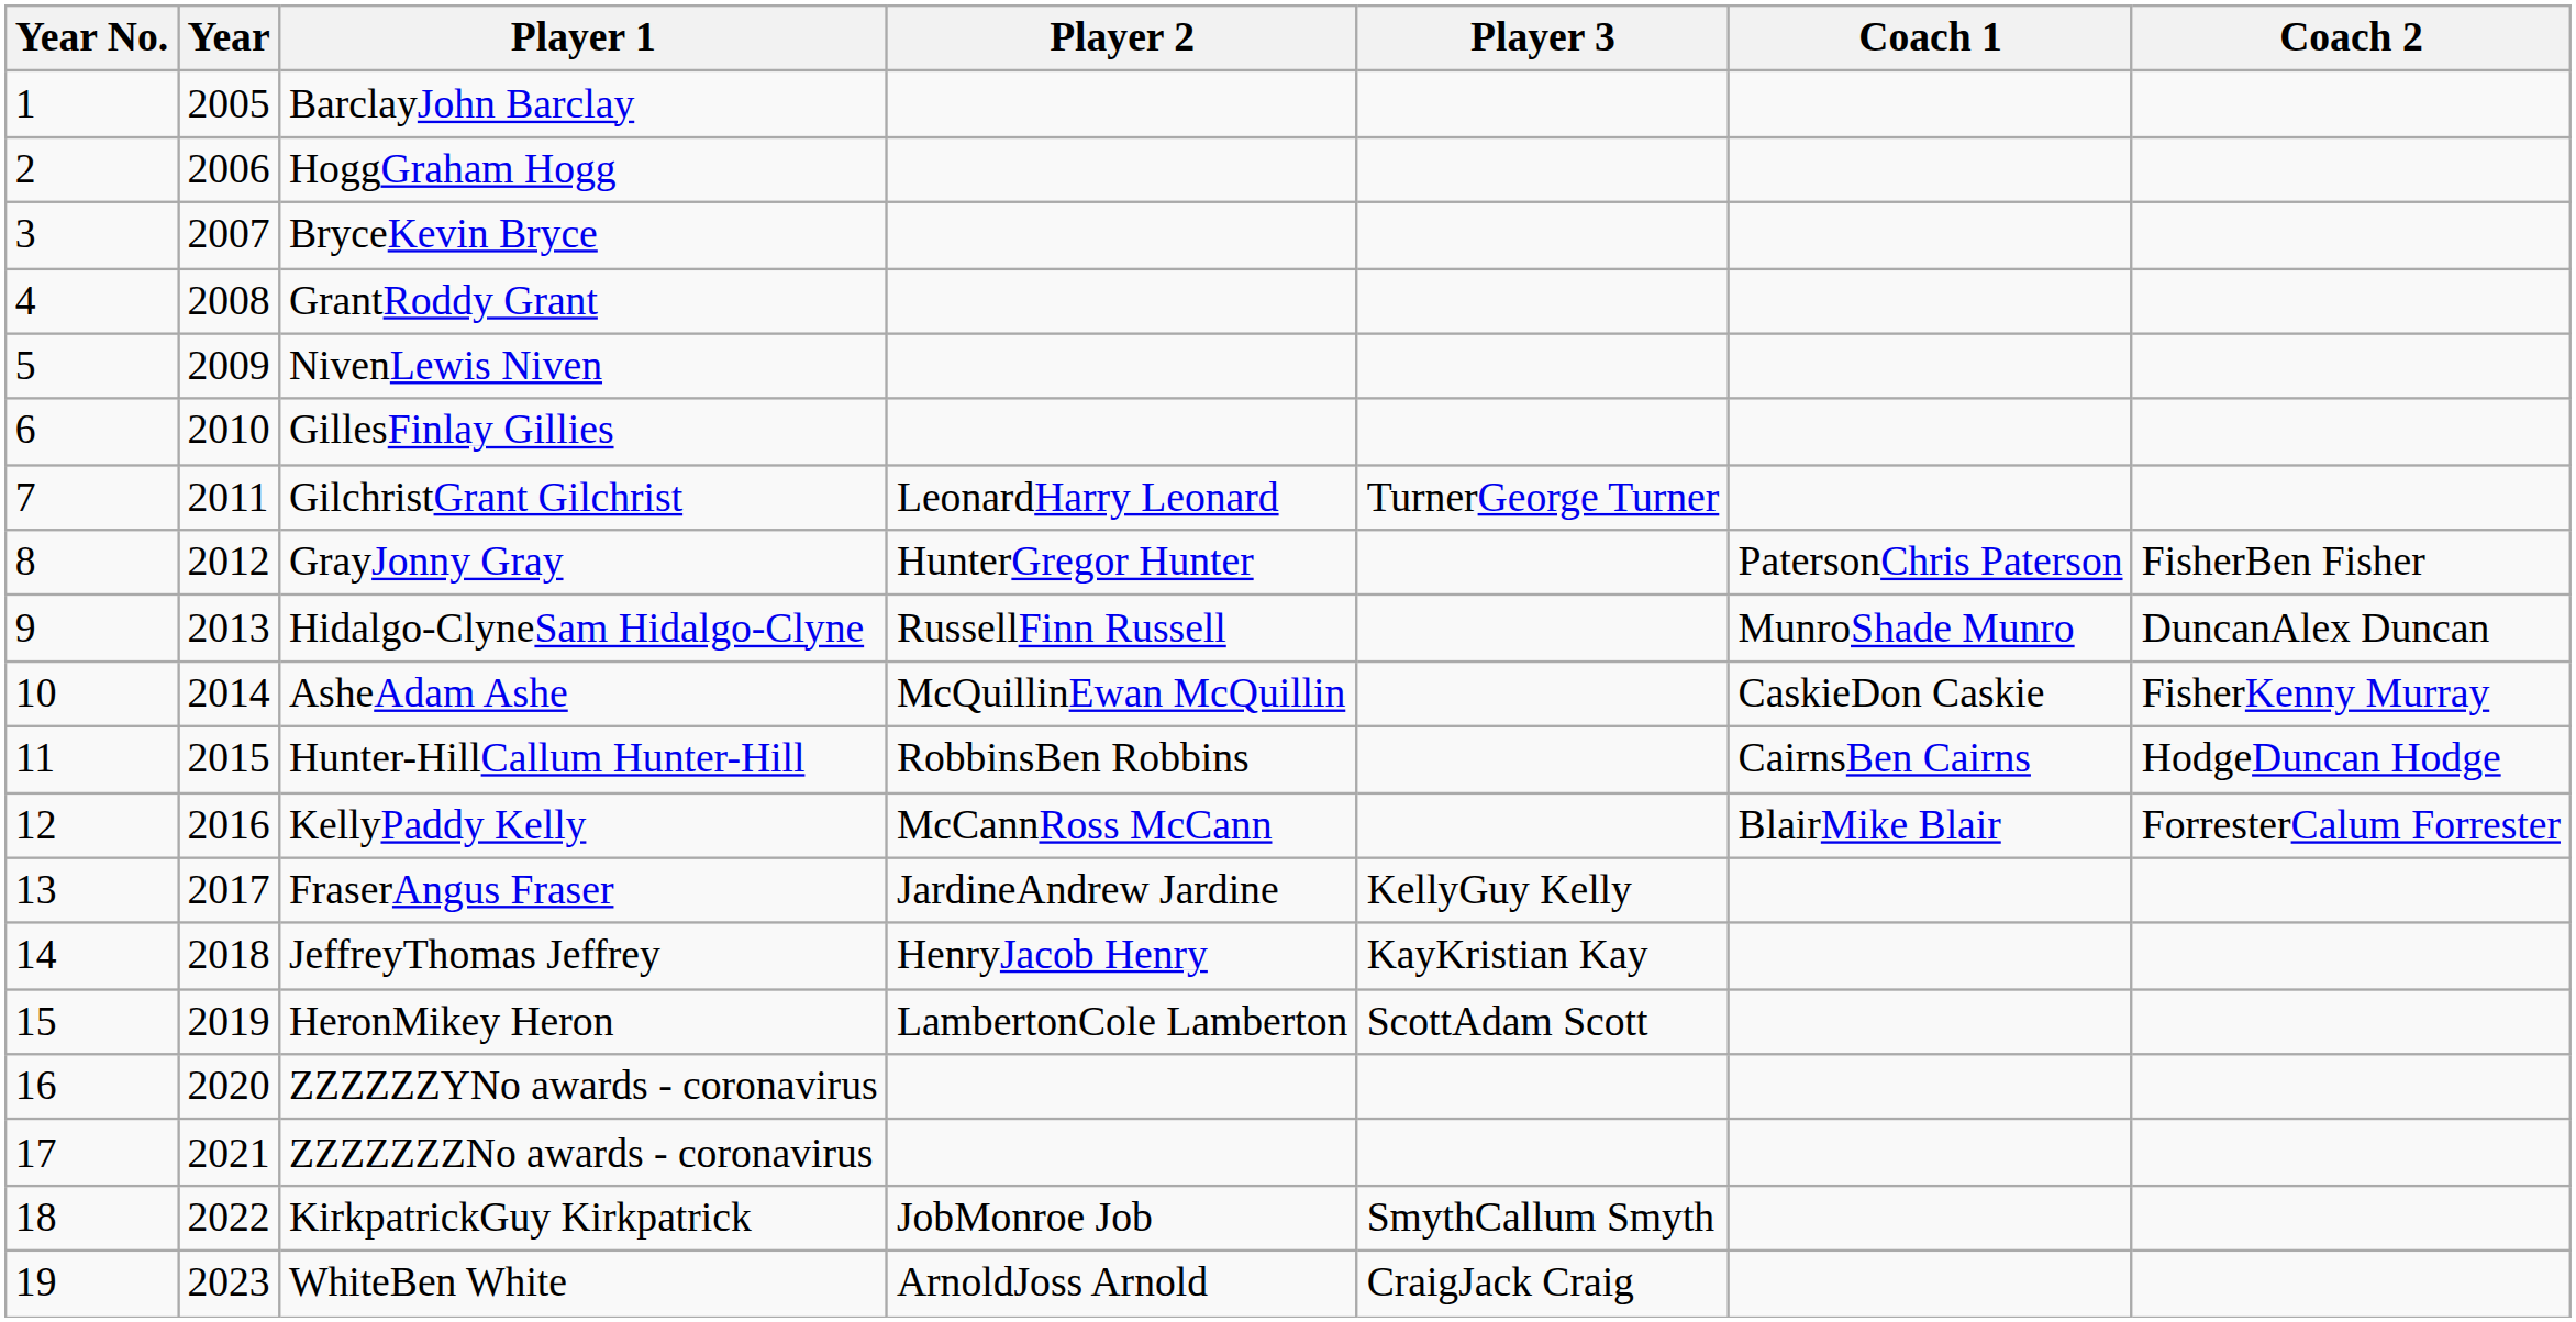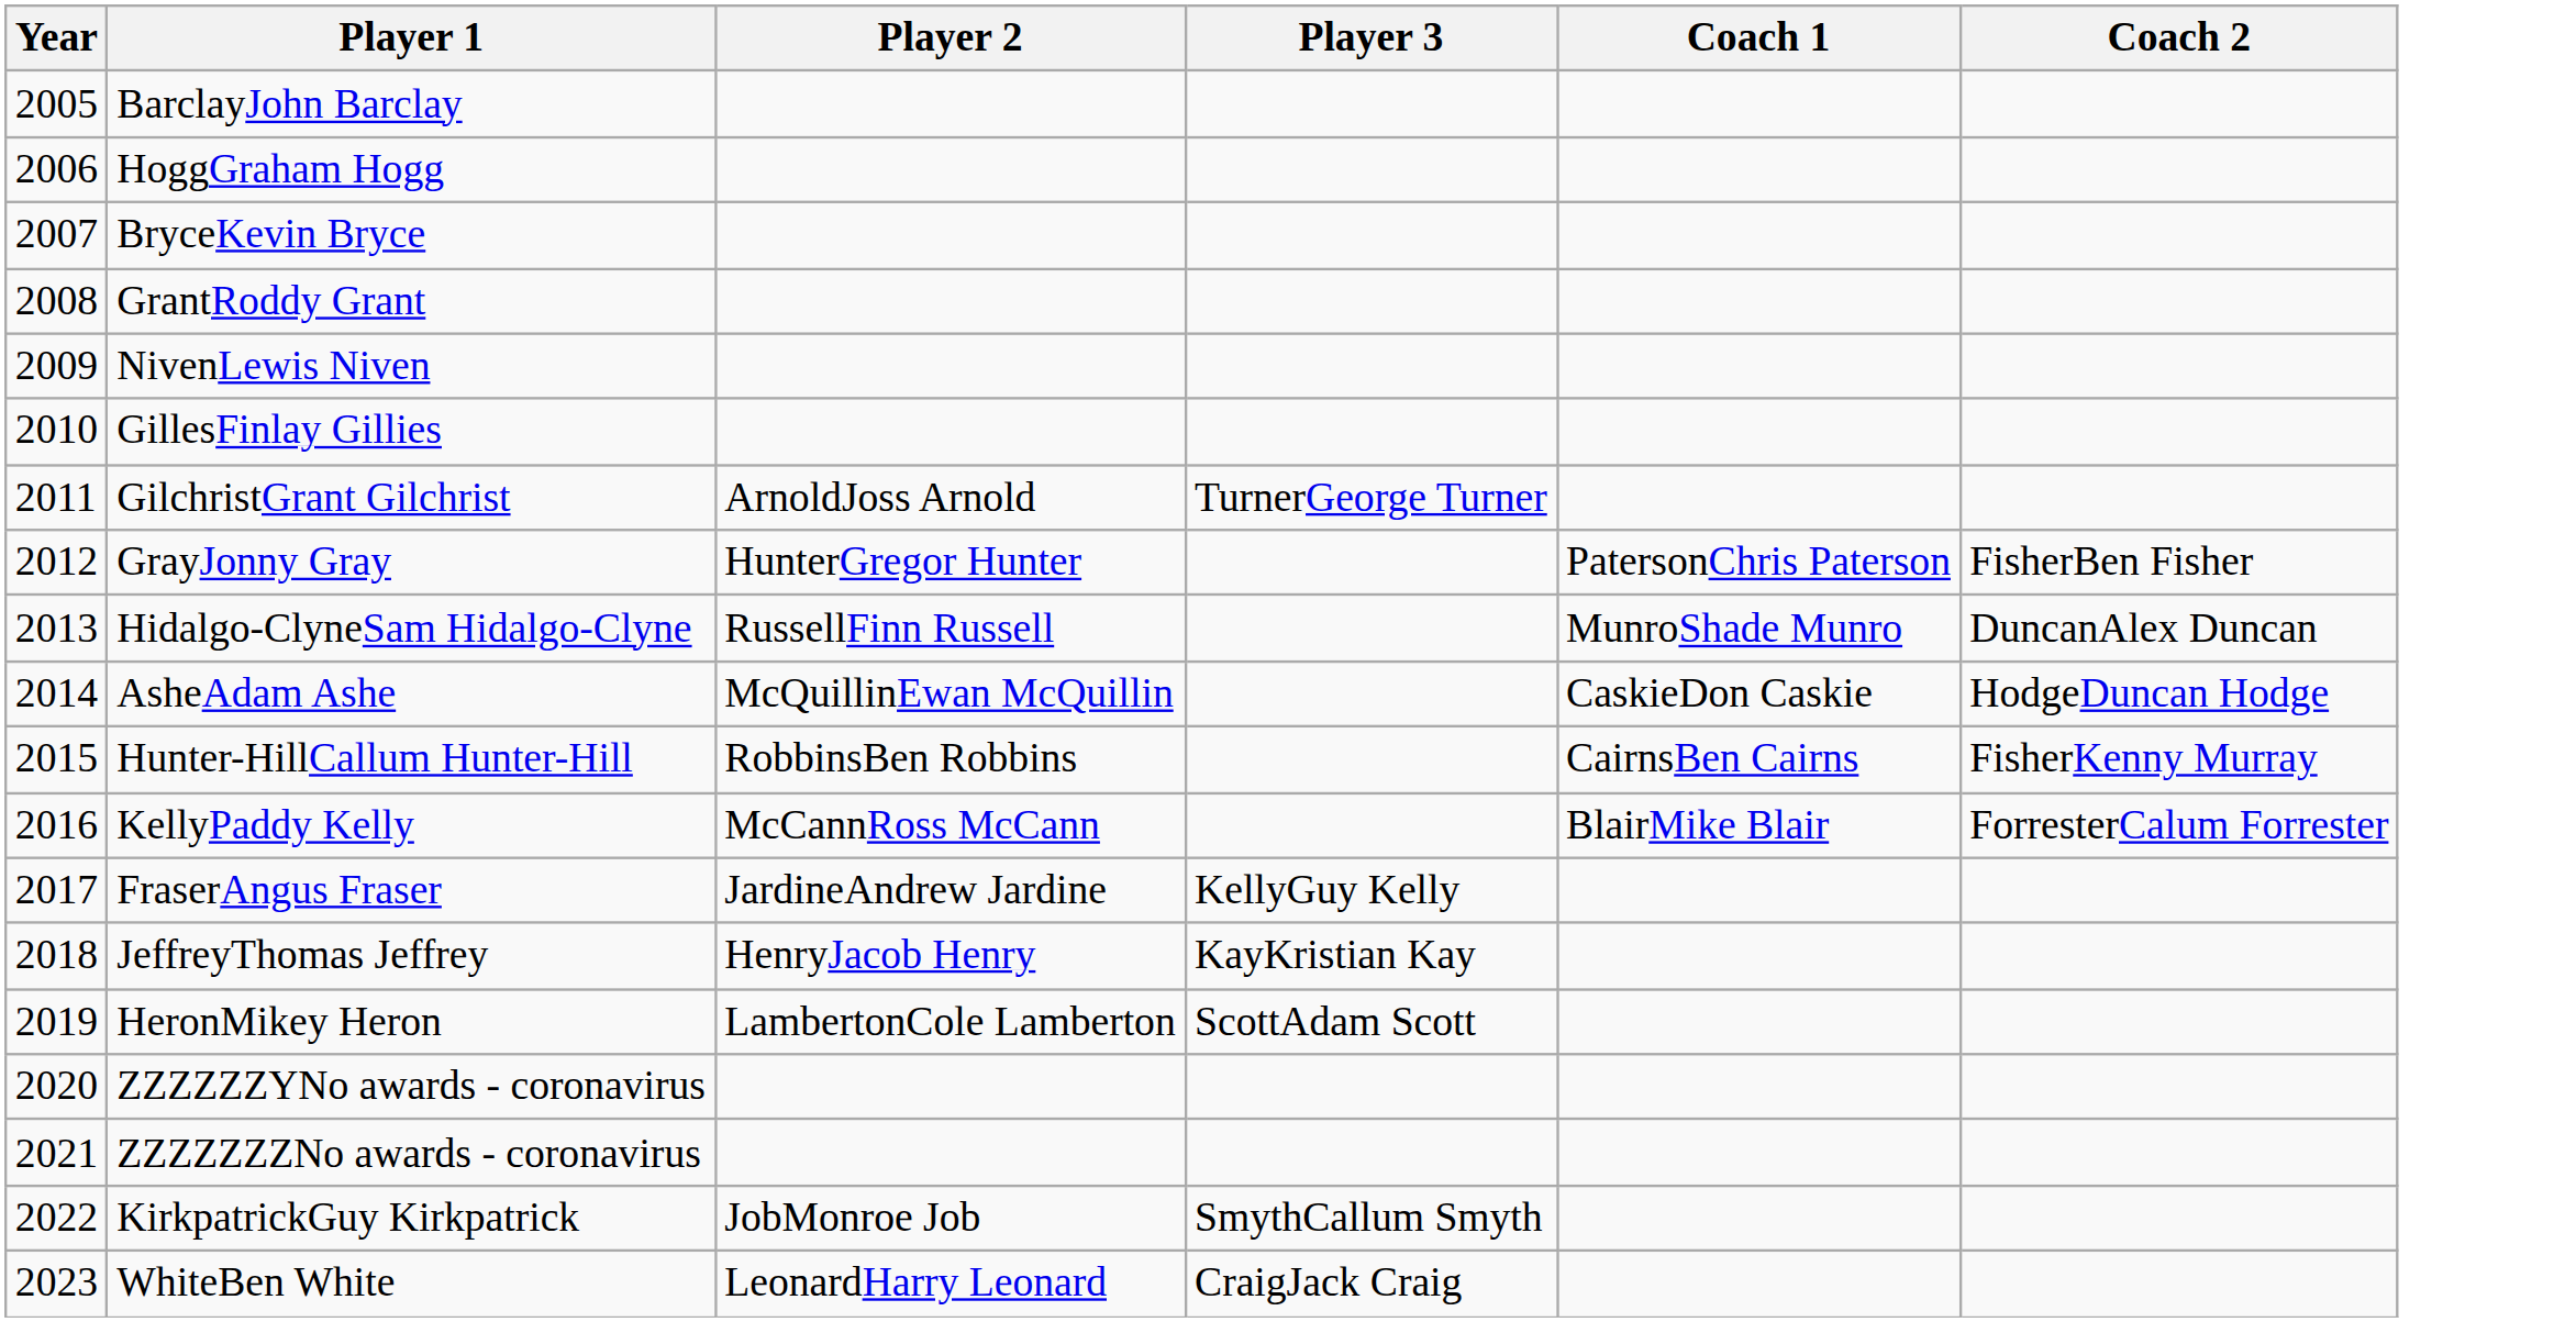 <table class="sortable wikitable">
 <tr>
-<th data-sort-type="number">Year No.</th>
 <th>Year</th>
 <th>Player 1</th>
 <th>Player 2</th>
 <th>Player 3</th>
 <th>Coach 1</th>
 <th>Coach 2</th>
 </tr>
 <tr>
-<td>1</td>
 <td>2005</td>
 <td><span>Barclay</span><a href='#'>John Barclay</a></td>
 <td></td>
 <td></td>
 <td></td>
 <td></td>
 </tr>
 <tr>
-<td>2</td>
 <td>2006</td>
 <td><span>Hogg</span><a href='#'>Graham Hogg</a></td>
 <td></td>
 <td></td>
 <td></td>
 <td></td>
 </tr>
 <tr>
-<td>3</td>
 <td>2007</td>
 <td><span>Bryce</span><a href='#'>Kevin Bryce</a></td>
 <td></td>
 <td></td>
 <td></td>
 <td></td>
 </tr>
 <tr>
-<td>4</td>
 <td>2008</td>
 <td><span>Grant</span><a href='#'>Roddy Grant</a></td>
 <td></td>
 <td></td>
 <td></td>
 <td></td>
 </tr>
 <tr>
-<td>5</td>
 <td>2009</td>
 <td><span>Niven</span><a href='#'>Lewis Niven</a></td>
 <td></td>
 <td></td>
 <td></td>
 <td></td>
 </tr>
 <tr>
-<td>6</td>
 <td>2010</td>
 <td><span>Gilles</span><a href='#'>Finlay Gillies</a></td>
 <td></td>
 <td></td>
 <td></td>
 <td></td>
 </tr>
 <tr>
-<td>7</td>
 <td>2011</td>
 <td><span>Gilchrist</span><a href='#'>Grant Gilchrist</a></td>
-<td><span>Leonard</span><a href='#'>Harry Leonard</a></td>
+<td><span>Arnold</span>Joss Arnold</td>
 <td><span>Turner</span><a href='#'>George Turner</a></td>
 <td></td>
 <td></td>
 </tr>
 <tr>
-<td>8</td>
 <td>2012</td>
 <td><span>Gray</span><a href='#'>Jonny Gray</a></td>
 <td><span>Hunter</span><a href='#'>Gregor Hunter</a></td>
 <td></td>
 <td><span>Paterson</span><a href='#'>Chris Paterson</a></td>
 <td><span>Fisher</span>Ben Fisher</td>
 </tr>
 <tr>
-<td>9</td>
 <td>2013</td>
 <td><span>Hidalgo-Clyne</span><a href='#'>Sam Hidalgo-Clyne</a></td>
 <td><span>Russell</span><a href='#'>Finn Russell</a></td>
 <td></td>
 <td><span>Munro</span><a href='#'>Shade Munro</a></td>
 <td><span>Duncan</span>Alex Duncan</td>
 </tr>
 <tr>
-<td>10</td>
 <td>2014</td>
 <td><span>Ashe</span><a href='#'>Adam Ashe</a></td>
 <td><span>McQuillin</span><a href='#'>Ewan McQuillin</a></td>
 <td></td>
 <td><span>Caskie</span>Don Caskie</td>
-<td><span>Fisher</span><a href='#'>Kenny Murray</a></td>
+<td><span>Hodge</span><a href='#'>Duncan Hodge</a></td>
 </tr>
 <tr>
-<td>11</td>
 <td>2015</td>
 <td><span>Hunter-Hill</span><a href='#'>Callum Hunter-Hill</a></td>
 <td><span>Robbins</span>Ben Robbins</td>
 <td></td>
 <td><span>Cairns</span><a href='#'>Ben Cairns</a></td>
-<td><span>Hodge</span><a href='#'>Duncan Hodge</a></td>
+<td><span>Fisher</span><a href='#'>Kenny Murray</a></td>
 </tr>
 <tr>
-<td>12</td>
 <td>2016</td>
 <td><span>Kelly</span><a href='#'>Paddy Kelly</a></td>
 <td><span>McCann</span><a href='#'>Ross McCann</a></td>
 <td></td>
 <td><span>Blair</span><a href='#'>Mike Blair</a></td>
 <td><span>Forrester</span><a href='#'>Calum Forrester</a></td>
 </tr>
 <tr>
-<td>13</td>
 <td>2017</td>
 <td><span>Fraser</span><a href='#'>Angus Fraser</a></td>
 <td><span>Jardine</span>Andrew Jardine</td>
 <td><span>Kelly</span>Guy Kelly</td>
 <td></td>
 <td></td>
 </tr>
 <tr>
-<td>14</td>
 <td>2018</td>
 <td><span>Jeffrey</span>Thomas Jeffrey</td>
 <td><span>Henry</span><a href='#'>Jacob Henry</a></td>
 <td><span>Kay</span>Kristian Kay</td>
 <td></td>
 <td></td>
 </tr>
 <tr>
-<td>15</td>
 <td>2019</td>
 <td><span>Heron</span>Mikey Heron</td>
 <td><span>Lamberton</span>Cole Lamberton</td>
 <td><span>Scott</span>Adam Scott</td>
 <td></td>
 <td></td>
 </tr>
 <tr>
-<td>16</td>
 <td>2020</td>
 <td><span>ZZZZZZY</span>No awards - coronavirus</td>
 <td></td>
 <td></td>
 <td></td>
 <td></td>
 </tr>
 <tr>
-<td>17</td>
 <td>2021</td>
 <td><span>ZZZZZZZ</span>No awards - coronavirus</td>
 <td></td>
 <td></td>
 <td></td>
 <td></td>
 </tr>
 <tr>
-<td>18</td>
 <td>2022</td>
 <td><span>Kirkpatrick</span>Guy Kirkpatrick</td>
 <td><span>Job</span>Monroe Job</td>
 <td><span>Smyth</span>Callum Smyth</td>
 <td></td>
 <td></td>
 </tr>
 <tr>
-<td>19</td>
 <td>2023</td>
 <td><span>White</span>Ben White</td>
-<td><span>Arnold</span>Joss Arnold</td>
+<td><span>Leonard</span><a href='#'>Harry Leonard</a></td>
 <td><span>Craig</span>Jack Craig</td>
 <td></td>
 <td></td>
 </tr>
 </table>
